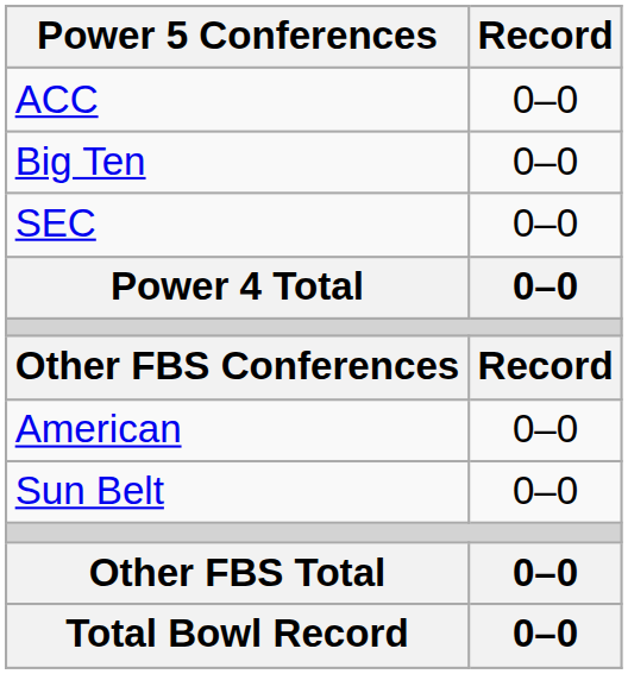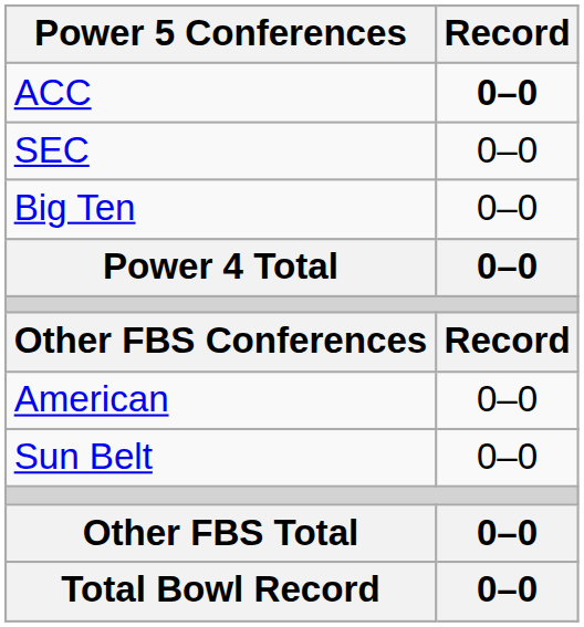 <table class="wikitable">
 <tr>
 <th>Power 5 Conferences</th>
 <th>Record</th>
 </tr>
 <tr>
 <td><a href='#'>ACC</a></td>
+<td align=center><strong>0–0</strong></td>
+</tr>
+<tr>
+<td><a href='#'>SEC</a></td>
 <td align=center>0–0</td>
 </tr>
 <tr>
 <td><a href='#'>Big Ten</a></td>
-<td align=center>0–0</td>
-</tr>
-<tr>
-<td><a href='#'>SEC</a></td>
 <td align=center>0–0</td>
 </tr>
 <tr>
 <th>Power 4 Total</th>
 <th>0–0</th>
 </tr>
 <tr>
 <th colspan="2" style="background:lightgrey;"></th>
 </tr>
 <tr>
 <th>Other FBS Conferences</th>
 <th>Record</th>
 </tr>
 <tr>
 <td><a href='#'>American</a></td>
 <td align=center>0–0</td>
 </tr>
 <tr>
 <td><a href='#'>Sun Belt</a></td>
 <td align=center>0–0</td>
 </tr>
 <tr>
 <th colspan="2" style="background:lightgrey;"></th>
 </tr>
 <tr>
 <th>Other FBS Total</th>
 <th>0–0</th>
 </tr>
 <tr>
 <th>Total Bowl Record</th>
 <th>0–0</th>
 </tr>
 </table>
